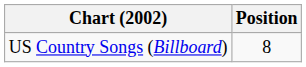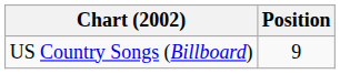 <table class="wikitable sortable">
 <tr>
 <th scope="col">Chart (2002)</th>
 <th scope="col">Position</th>
 </tr>
 <tr>
 <td>US <a href='#'>Country Songs</a> (<em><a href='#'>Billboard</a></em>)</td>
-<td align="center">8</td>
+<td align="center">9</td>
 </tr>
 </table>
